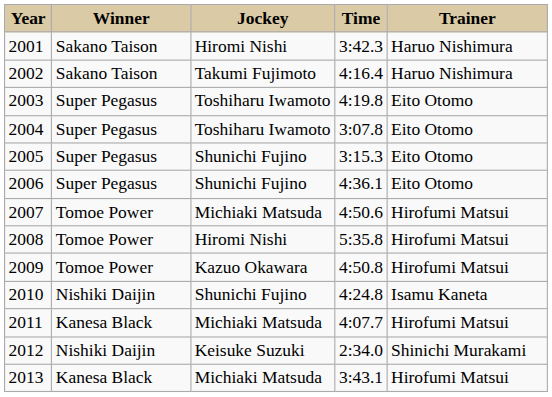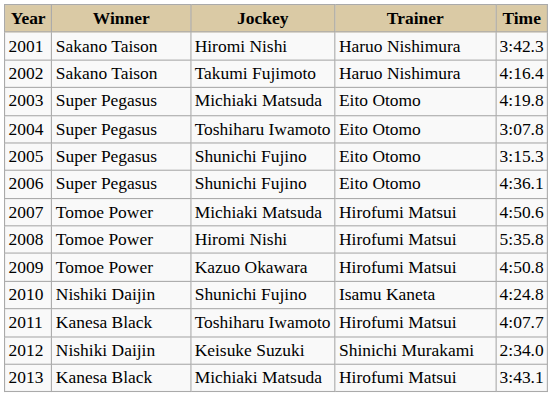 <table class="wikitable sortable">
 <tr>
 <th style="background-color:#DACAA5; width:36px">Year<br></th>
 <th style="background-color:#DACAA5; width:120px">Winner<br></th>
 <th style="background-color:#DACAA5; width:125px">Jockey<br></th>
+<th style="background-color:#DACAA5; width:140px">Trainer<br></th>
 <th style="background-color:#DACAA5">Time<br></th>
-<th style="background-color:#DACAA5; width:140px">Trainer<br></th>
 </tr>
 <tr>
 <td>2001</td>
 <td>Sakano Taison</td>
 <td>Hiromi Nishi</td>
+<td>Haruo Nishimura</td>
 <td>3:42.3</td>
-<td>Haruo Nishimura</td>
 </tr>
 <tr>
 <td>2002</td>
 <td>Sakano Taison</td>
 <td>Takumi Fujimoto</td>
+<td>Haruo Nishimura</td>
 <td>4:16.4</td>
-<td>Haruo Nishimura</td>
 </tr>
 <tr>
 <td>2003</td>
 <td>Super Pegasus</td>
-<td>Toshiharu Iwamoto</td>
+<td>Michiaki Matsuda</td>
+<td>Eito Otomo</td>
 <td>4:19.8</td>
-<td>Eito Otomo</td>
 </tr>
 <tr>
 <td>2004</td>
 <td>Super Pegasus</td>
 <td>Toshiharu Iwamoto</td>
+<td>Eito Otomo</td>
 <td>3:07.8</td>
-<td>Eito Otomo</td>
 </tr>
 <tr>
 <td>2005</td>
 <td>Super Pegasus</td>
 <td>Shunichi Fujino</td>
+<td>Eito Otomo</td>
 <td>3:15.3</td>
-<td>Eito Otomo</td>
 </tr>
 <tr>
 <td>2006</td>
 <td>Super Pegasus</td>
 <td>Shunichi Fujino</td>
+<td>Eito Otomo</td>
 <td>4:36.1</td>
-<td>Eito Otomo</td>
 </tr>
 <tr>
 <td>2007</td>
 <td>Tomoe Power</td>
 <td>Michiaki Matsuda</td>
+<td>Hirofumi Matsui</td>
 <td>4:50.6</td>
-<td>Hirofumi Matsui</td>
 </tr>
 <tr>
 <td>2008</td>
 <td>Tomoe Power</td>
 <td>Hiromi Nishi</td>
+<td>Hirofumi Matsui</td>
 <td>5:35.8</td>
-<td>Hirofumi Matsui</td>
 </tr>
 <tr>
 <td>2009</td>
 <td>Tomoe Power</td>
 <td>Kazuo Okawara</td>
+<td>Hirofumi Matsui</td>
 <td>4:50.8</td>
-<td>Hirofumi Matsui</td>
 </tr>
 <tr>
 <td>2010</td>
 <td>Nishiki Daijin</td>
 <td>Shunichi Fujino</td>
+<td>Isamu Kaneta</td>
 <td>4:24.8</td>
-<td>Isamu Kaneta</td>
 </tr>
 <tr>
 <td>2011</td>
 <td>Kanesa Black</td>
-<td>Michiaki Matsuda</td>
+<td>Toshiharu Iwamoto</td>
+<td>Hirofumi Matsui</td>
 <td>4:07.7</td>
-<td>Hirofumi Matsui</td>
 </tr>
 <tr>
 <td>2012</td>
 <td>Nishiki Daijin</td>
 <td>Keisuke Suzuki</td>
+<td>Shinichi Murakami</td>
 <td>2:34.0</td>
-<td>Shinichi Murakami</td>
 </tr>
 <tr>
 <td>2013</td>
 <td>Kanesa Black</td>
 <td>Michiaki Matsuda</td>
+<td>Hirofumi Matsui</td>
 <td>3:43.1</td>
-<td>Hirofumi Matsui</td>
 </tr>
 </table>
